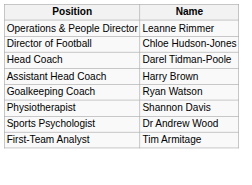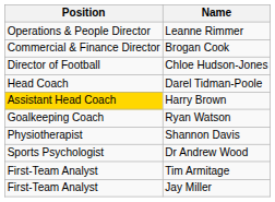 <table class="wikitable">
 <tr>
 <th>Position</th>
 <th>Name</th>
 </tr>
 <tr>
 <td>Operations & People Director</td>
 <td> Leanne Rimmer</td>
 </tr>
 <tr>
+<td>Commercial & Finance Director</td>
+<td> Brogan Cook</td>
+</tr>
+<tr>
 <td>Director of Football</td>
 <td> Chloe Hudson-Jones</td>
 </tr>
 <tr>
 <td>Head Coach</td>
 <td> Darel Tidman-Poole</td>
 </tr>
 <tr>
-<td>Assistant Head Coach</td>
+<td style="background: gold;">Assistant Head Coach</td>
 <td> Harry Brown</td>
 </tr>
 <tr>
 <td>Goalkeeping Coach</td>
 <td> Ryan Watson</td>
 </tr>
 <tr>
 <td>Physiotherapist</td>
 <td> Shannon Davis</td>
 </tr>
 <tr>
 <td>Sports Psychologist</td>
 <td> Dr Andrew Wood</td>
 </tr>
 <tr>
 <td>First-Team Analyst</td>
 <td> Tim Armitage</td>
 </tr>
+<tr>
+<td>First-Team Analyst</td>
+<td> Jay Miller</td>
+</tr>
 </table>
